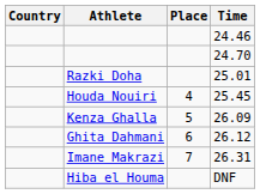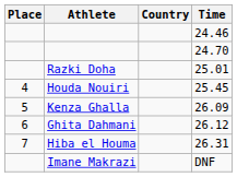 <table class="wikitable">
 <tr>
+<th>Place</th>
+<th>Athlete</th>
 <th>Country</th>
-<th>Athlete</th>
-<th>Place</th>
 <th>Time</th>
 </tr>
 <tr>
+<td align=center></td>
 <td></td>
 <td></td>
-<td align=center></td>
 <td>24.46</td>
 </tr>
 <tr>
+<td align=center></td>
 <td></td>
 <td></td>
-<td align=center></td>
 <td>24.70</td>
 </tr>
 <tr>
+<td align=center></td>
+<td><a href='#'>Razki Doha</a></td>
 <td></td>
-<td><a href='#'>Razki Doha</a></td>
-<td align=center></td>
 <td>25.01</td>
 </tr>
 <tr>
+<td align=center>4</td>
+<td><a href='#'>Houda Nouiri</a></td>
 <td></td>
-<td><a href='#'>Houda Nouiri</a></td>
-<td align=center>4</td>
 <td>25.45</td>
 </tr>
 <tr>
+<td align=center>5</td>
+<td><a href='#'>Kenza Ghalla</a></td>
 <td></td>
-<td><a href='#'>Kenza Ghalla</a></td>
-<td align=center>5</td>
 <td>26.09</td>
 </tr>
 <tr>
+<td align=center>6</td>
+<td><a href='#'>Ghita Dahmani</a></td>
 <td></td>
-<td><a href='#'>Ghita Dahmani</a></td>
-<td align=center>6</td>
 <td>26.12</td>
 </tr>
 <tr>
+<td align=center>7</td>
+<td><a href='#'>Hiba el Houma</a></td>
 <td></td>
-<td><a href='#'>Imane Makrazi</a></td>
-<td align=center>7</td>
 <td>26.31</td>
 </tr>
 <tr>
+<td align=center></td>
+<td><a href='#'>Imane Makrazi</a></td>
 <td></td>
-<td><a href='#'>Hiba el Houma</a></td>
-<td align=center></td>
 <td>DNF</td>
 </tr>
 </table>
